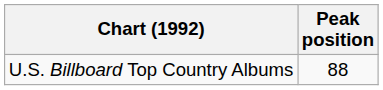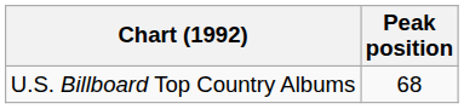 <table class="wikitable">
 <tr>
 <th>Chart (1992)</th>
 <th>Peak<br>position</th>
 </tr>
 <tr>
 <td>U.S. <em>Billboard</em> Top Country Albums</td>
-<td align="center">88</td>
+<td align="center">68</td>
 </tr>
 </table>
